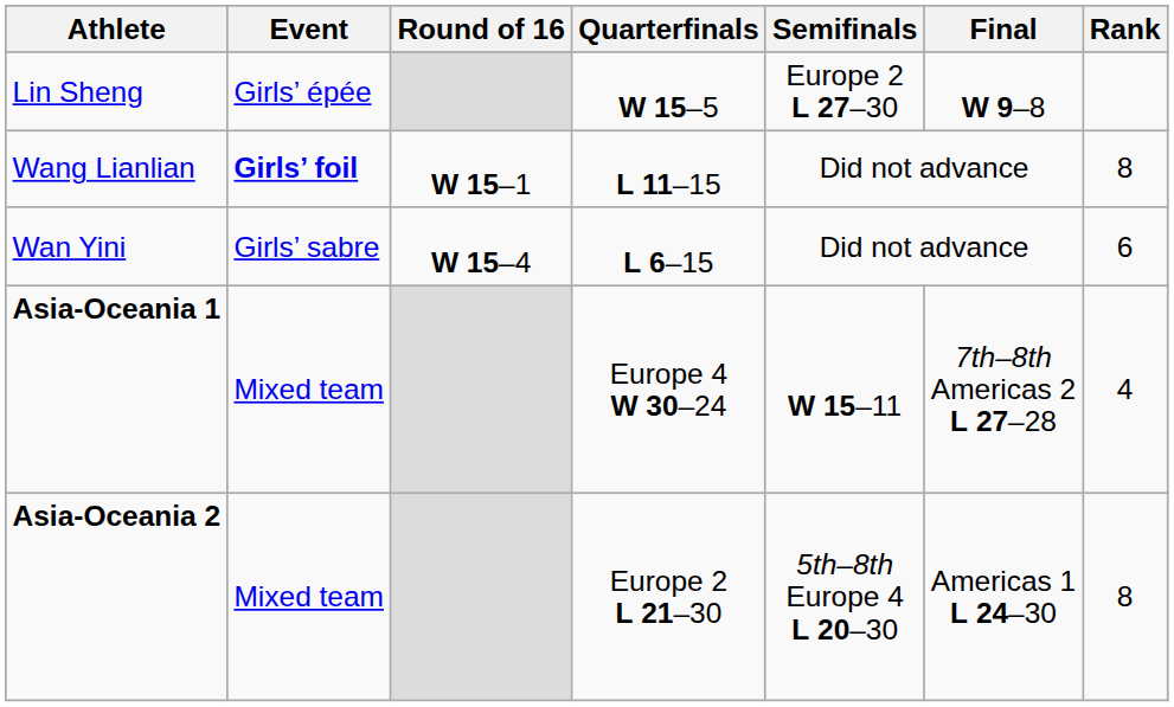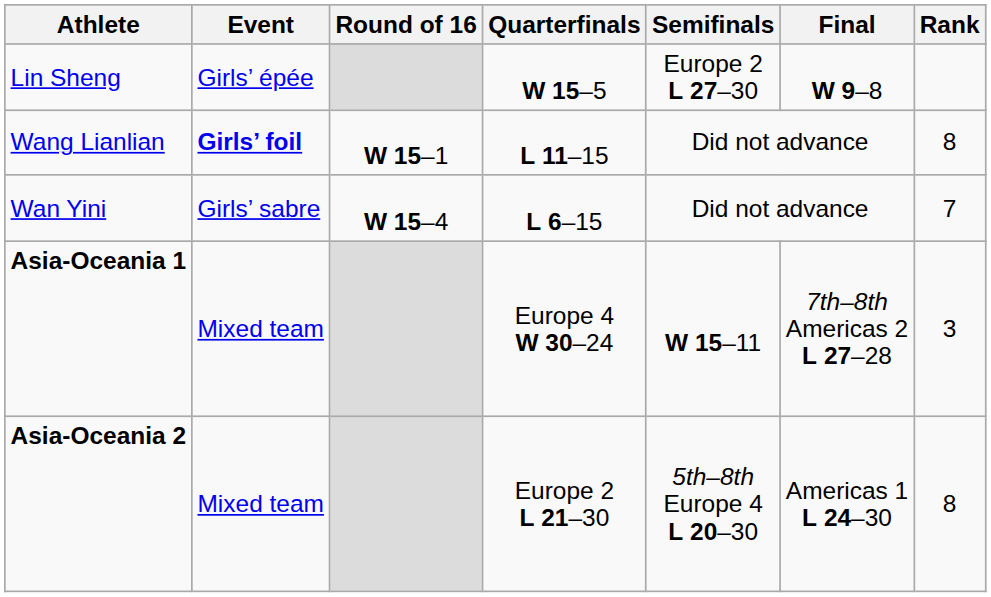 <table class="wikitable" border="1" style="font-size:90%">
 <tr>
 <th>Athlete</th>
 <th>Event</th>
 <th>Round of 16</th>
 <th>Quarterfinals</th>
 <th>Semifinals</th>
 <th>Final</th>
 <th>Rank</th>
 </tr>
 <tr>
 <td><a href='#'>Lin Sheng</a></td>
 <td><a href='#'>Girls’ épée</a></td>
 <td bgcolor=#DCDCDC></td>
 <td align=center><br> <strong>W</strong> <strong>15</strong>–5</td>
 <td align=center>Europe 2<br> <strong>L</strong> <strong>27</strong>–30</td>
 <td align=center><br> <strong>W</strong> <strong>9</strong>–8</td>
 <td align=center></td>
 </tr>
 <tr>
 <td><a href='#'>Wang Lianlian</a></td>
 <td><strong><a href='#'>Girls’ foil</a></strong></td>
 <td align=center><br> <strong>W</strong> <strong>15</strong>–1</td>
 <td align=center><br> <strong>L</strong> <strong>11</strong>–15</td>
 <td align=center colspan=2>Did not advance</td>
 <td align=center>8</td>
 </tr>
 <tr>
 <td><a href='#'>Wan Yini</a></td>
 <td><a href='#'>Girls’ sabre</a></td>
 <td align=center><br> <strong>W</strong> <strong>15</strong>–4</td>
 <td align=center><br> <strong>L</strong> <strong>6</strong>–15</td>
 <td align=center colspan=2>Did not advance</td>
-<td align=center>6</td>
+<td align=center>7</td>
 </tr>
 <tr>
 <td><strong>Asia-Oceania 1</strong><br><br><br><br><br><br></td>
 <td><a href='#'>Mixed team</a></td>
 <td bgcolor=#DCDCDC></td>
 <td align=center>Europe 4<br> <strong>W</strong> <strong>30</strong>–24</td>
 <td align=center><br> <strong>W</strong> <strong>15</strong>–11</td>
 <td align=center><em>7th–8th</em><br>Americas 2<br> <strong>L</strong> <strong>27</strong>–28</td>
-<td align=center>4</td>
+<td align=center>3</td>
 </tr>
 <tr>
 <td><strong>Asia-Oceania 2</strong><br><br><br><br><br><br></td>
 <td><a href='#'>Mixed team</a></td>
 <td bgcolor=#DCDCDC></td>
 <td align=center>Europe 2<br> <strong>L</strong> <strong>21</strong>–30</td>
 <td align=center><em>5th–8th</em><br>Europe 4<br> <strong>L</strong> <strong>20</strong>–30</td>
 <td align=center>Americas 1<br> <strong>L</strong> <strong>24</strong>–30</td>
 <td align=center>8</td>
 </tr>
 </table>
